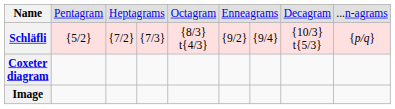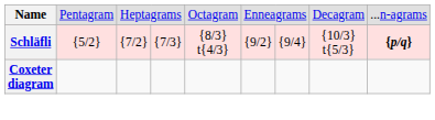 <table class="wikitable" style="text-align:center;">
 <tr bgcolor="#e0e0e0">
 <th>Name</th>
 <td><a href='#'>Pentagram</a></td>
 <td colspan="2"><a href='#'>Heptagrams</a></td>
 <td><a href='#'>Octagram</a></td>
 <td colspan="2"><a href='#'>Enneagrams</a></td>
 <td><a href='#'>Decagram</a></td>
 <td>...<a href='#'>n-agrams</a></td>
 </tr>
 <tr bgcolor="#ffe0e0">
 <th><a href='#'>Schläfli</a></th>
 <td>{5/2}</td>
 <td>{7/2}</td>
 <td>{7/3}</td>
 <td>{8/3}<br>t{4/3}</td>
 <td>{9/2}</td>
 <td>{9/4}</td>
 <td>{10/3}<br>t{5/3}</td>
-<td>{<em>p/q</em>}</td>
+<td><strong>{<em>p/q</em>}</strong></td>
 </tr>
 <tr>
 <th><a href='#'>Coxeter<br>diagram</a></th>
 <td></td>
 <td></td>
 <td></td>
 <td><br></td>
 <td></td>
 <td></td>
 <td><br></td>
 <td></td>
 </tr>
-<tr valign=top>
-<th>Image</th>
-<td></td>
-<td></td>
-<td></td>
-<td><br></td>
-<td></td>
-<td></td>
-<td><br></td>
-<td> </td>
-</tr>
 </table>
